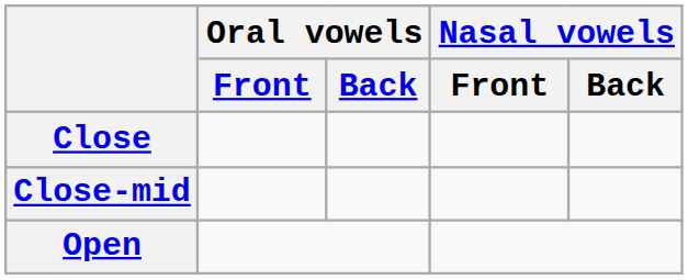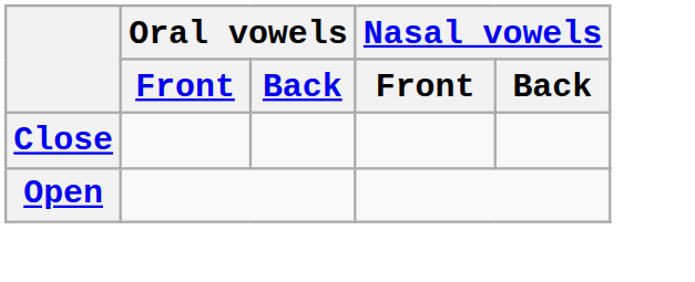 <table class="wikitable">
 <tr>
 <th rowspan=2> </th>
 <th colspan=2>Oral vowels</th>
 <th colspan=2><a href='#'>Nasal vowels</a></th>
 </tr>
 <tr>
 <th><a href='#'>Front</a></th>
 <th><a href='#'>Back</a></th>
 <th>Front</th>
 <th>Back</th>
 </tr>
 <tr>
 <th><a href='#'>Close</a></th>
 <td align=center></td>
 <td align=center></td>
 <td align=center></td>
 <td align=center></td>
 </tr>
 <tr>
-<th><a href='#'>Close-mid</a></th>
-<td align=center></td>
-<td align=center></td>
-<td align=center></td>
-<td align=center></td>
-</tr>
-<tr>
 <th><a href='#'>Open</a></th>
 <td align=center colspan=2></td>
 <td align=center colspan=2></td>
 </tr>
 </table>
